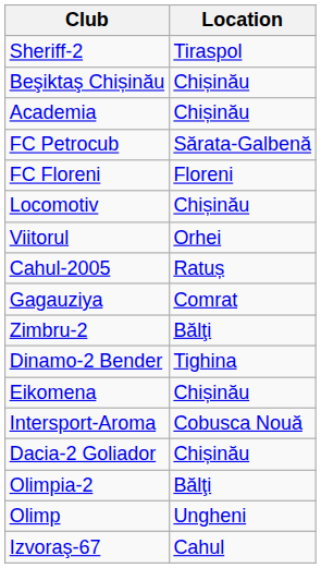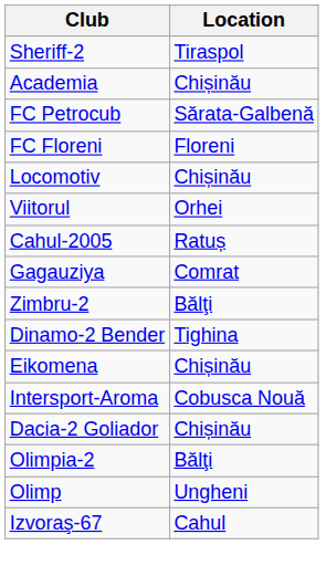 <table class="wikitable sortable" style="text-align:left;">
 <tr>
 <th>Club</th>
 <th>Location</th>
 </tr>
 <tr>
 <td><a href='#'>Sheriff-2</a></td>
 <td><a href='#'>Tiraspol</a></td>
-</tr>
-<tr>
-<td><a href='#'>Beşiktaş Chișinău</a></td>
-<td><a href='#'>Chișinău</a></td>
 </tr>
 <tr>
 <td><a href='#'>Academia</a></td>
 <td><a href='#'>Chișinău</a></td>
 </tr>
 <tr>
 <td><a href='#'>FC Petrocub</a></td>
 <td><a href='#'>Sărata-Galbenă</a></td>
 </tr>
 <tr>
 <td><a href='#'>FC Floreni</a></td>
 <td><a href='#'>Floreni</a></td>
 </tr>
 <tr>
 <td><a href='#'>Locomotiv</a></td>
 <td><a href='#'>Chișinău</a></td>
 </tr>
 <tr>
 <td><a href='#'>Viitorul</a></td>
 <td><a href='#'>Orhei</a></td>
 </tr>
 <tr>
 <td><a href='#'>Cahul-2005</a></td>
 <td><a href='#'>Ratuș</a></td>
 </tr>
 <tr>
 <td><a href='#'>Gagauziya</a></td>
 <td><a href='#'>Comrat</a></td>
 </tr>
 <tr>
 <td><a href='#'>Zimbru-2</a></td>
 <td><a href='#'>Bălţi</a></td>
 </tr>
 <tr>
 <td><a href='#'>Dinamo-2 Bender</a></td>
 <td><a href='#'>Tighina</a></td>
 </tr>
 <tr>
 <td><a href='#'>Eikomena</a></td>
 <td><a href='#'>Chișinău</a></td>
 </tr>
 <tr>
 <td><a href='#'>Intersport-Aroma</a></td>
 <td><a href='#'>Cobusca Nouă</a></td>
 </tr>
 <tr>
 <td><a href='#'>Dacia-2 Goliador</a></td>
 <td><a href='#'>Chișinău</a></td>
 </tr>
 <tr>
 <td><a href='#'>Olimpia-2</a></td>
 <td><a href='#'>Bălţi</a></td>
 </tr>
 <tr>
 <td><a href='#'>Olimp</a></td>
 <td><a href='#'>Ungheni</a></td>
 </tr>
 <tr>
 <td><a href='#'>Izvoraş-67</a></td>
 <td><a href='#'>Cahul</a></td>
 </tr>
 </table>
